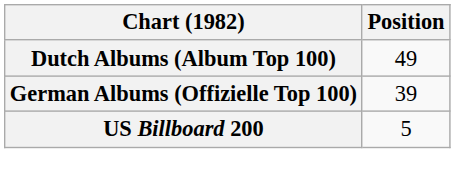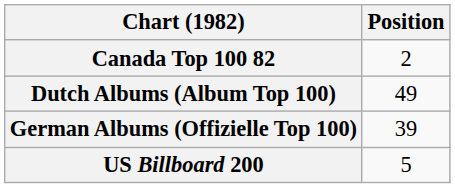 <table class="wikitable sortable plainrowheaders" style="text-align:center">
 <tr>
 <th scope="col">Chart (1982)</th>
 <th scope="col">Position</th>
+</tr>
+<tr>
+<th scope="row">Canada Top 100 82</th>
+<td>2</td>
 </tr>
 <tr>
 <th scope="row">Dutch Albums (Album Top 100)</th>
 <td>49</td>
 </tr>
 <tr>
 <th scope="row">German Albums (Offizielle Top 100)</th>
 <td>39</td>
 </tr>
 <tr>
 <th scope="row">US <em>Billboard</em> 200</th>
 <td>5</td>
 </tr>
 </table>
